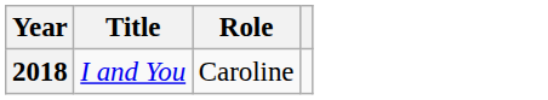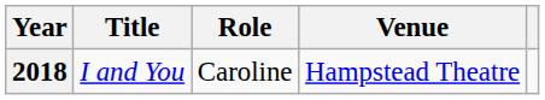 <table class="wikitable plainrowheaders sortable">
 <tr>
 <th scope="col">Year</th>
 <th scope="col">Title</th>
 <th scope="col">Role</th>
+<th scope="col">Venue</th>
 <th scope="col" class="unsortable"></th>
 </tr>
 <tr>
 <th scope="row">2018</th>
 <td><em><a href='#'>I and You</a></em></td>
 <td>Caroline</td>
+<td><a href='#'>Hampstead Theatre</a></td>
 <td style="text-align:center;"></td>
 </tr>
 </table>
